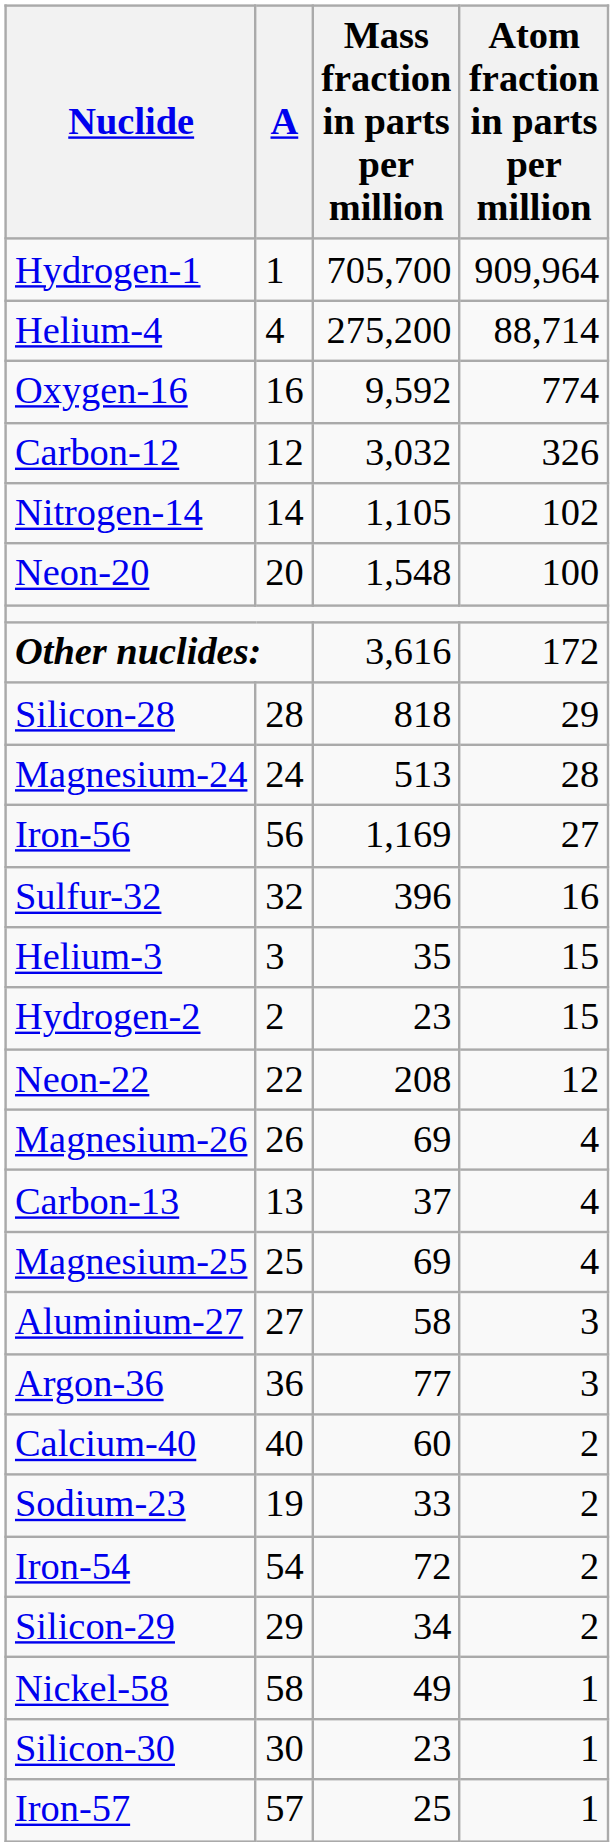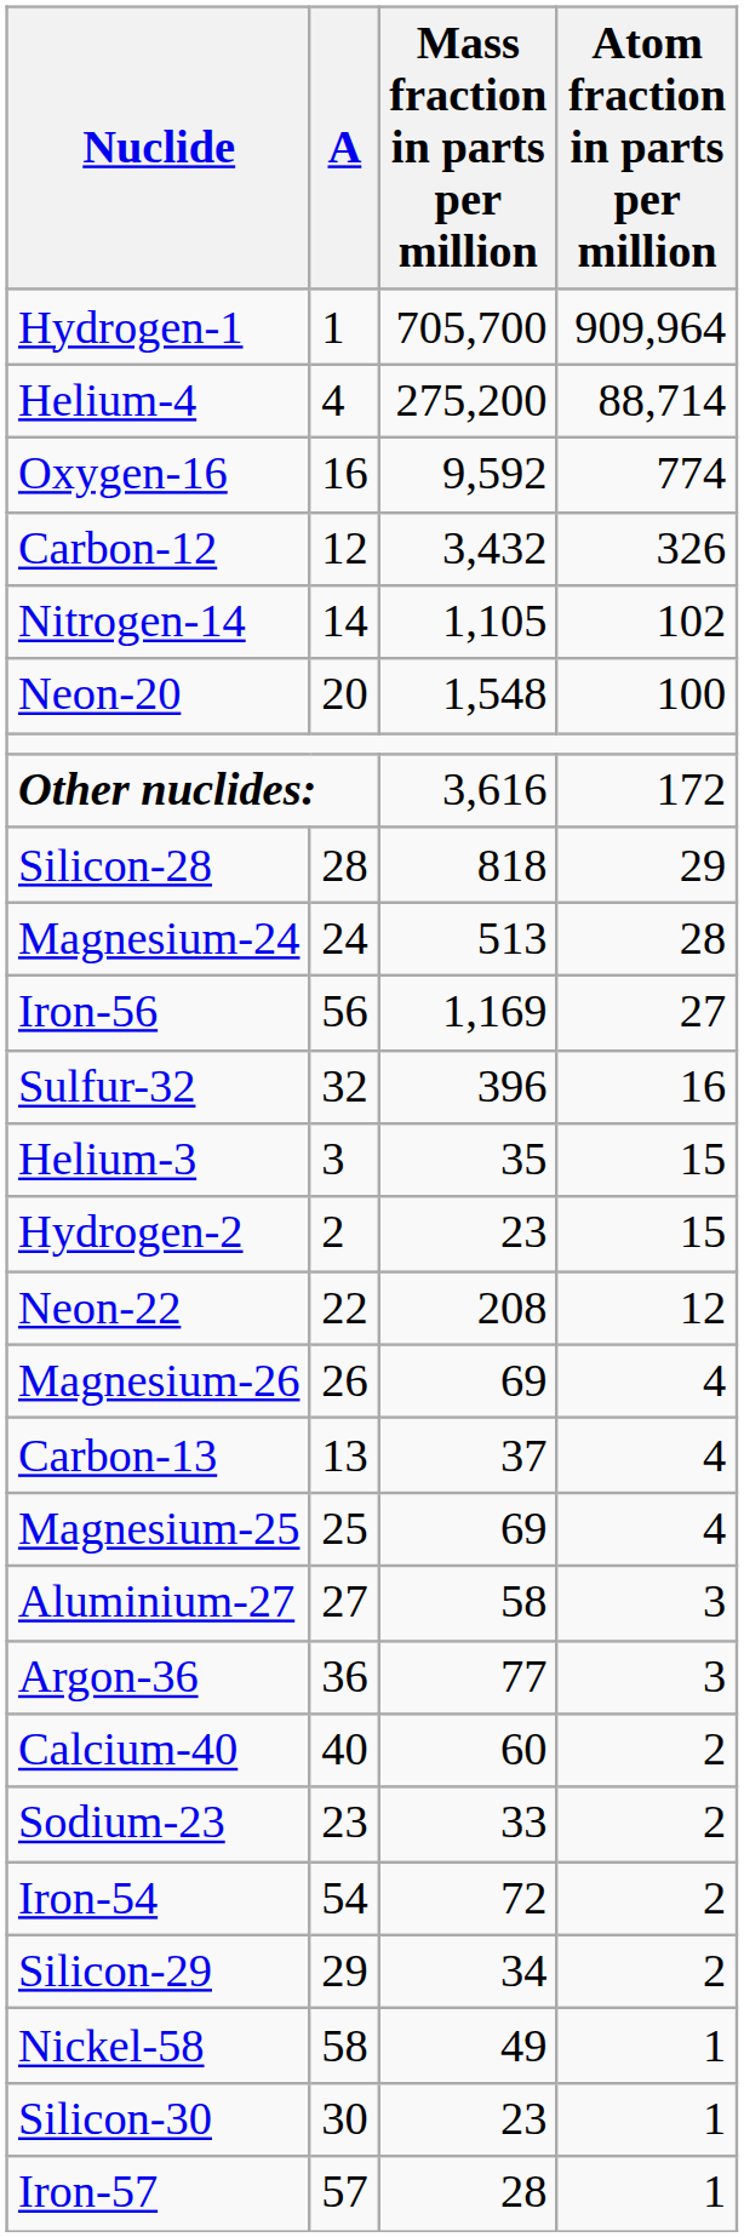 <table class="wikitable sortable mw-collapsible" style="float:right; margin-left:1em;">
 <tr>
 <th><a href='#'>Nuclide</a></th>
 <th><a href='#'>A</a></th>
 <th width="1"> Mass fraction in parts per million</th>
 <th width="1"> Atom fraction in parts per million</th>
 </tr>
 <tr>
 <td><a href='#'>Hydrogen-1</a></td>
 <td>1</td>
 <td style="text-align:right">705,700</td>
 <td style="text-align:right">909,964</td>
 </tr>
 <tr>
 <td><a href='#'>Helium-4</a></td>
 <td>4</td>
 <td style="text-align:right">275,200</td>
 <td style="text-align:right">88,714</td>
 </tr>
 <tr>
 <td><a href='#'>Oxygen-16</a></td>
 <td>16</td>
 <td style="text-align:right">9,592</td>
 <td style="text-align:right">774</td>
 </tr>
 <tr>
 <td><a href='#'>Carbon-12</a></td>
 <td>12</td>
-<td style="text-align:right">3,032</td>
+<td style="text-align:right">3,432</td>
 <td style="text-align:right">326</td>
 </tr>
 <tr>
 <td><a href='#'>Nitrogen-14</a></td>
 <td>14</td>
 <td style="text-align:right">1,105</td>
 <td style="text-align:right">102</td>
 </tr>
 <tr>
 <td><a href='#'>Neon-20</a></td>
 <td>20</td>
 <td style="text-align:right">1,548</td>
 <td style="text-align:right">100</td>
 </tr>
 <tr>
 <td colspan="4"></td>
 </tr>
 <tr>
 <td colspan="2"><strong><em>Other nuclides:</em></strong></td>
 <td style="text-align:right">3,616</td>
 <td style="text-align:right">172</td>
 </tr>
 <tr>
 <td><a href='#'>Silicon-28</a></td>
 <td>28</td>
 <td style="text-align:right">818</td>
 <td style="text-align:right">29</td>
 </tr>
 <tr>
 <td><a href='#'>Magnesium-24</a></td>
 <td>24</td>
 <td style="text-align:right">513</td>
 <td style="text-align:right">28</td>
 </tr>
 <tr>
 <td><a href='#'>Iron-56</a></td>
 <td>56</td>
 <td style="text-align:right">1,169</td>
 <td style="text-align:right">27</td>
 </tr>
 <tr>
 <td><a href='#'>Sulfur-32</a></td>
 <td>32</td>
 <td style="text-align:right">396</td>
 <td style="text-align:right">16</td>
 </tr>
 <tr>
 <td><a href='#'>Helium-3</a></td>
 <td>3</td>
 <td style="text-align:right">35</td>
 <td style="text-align:right">15</td>
 </tr>
 <tr>
 <td><a href='#'>Hydrogen-2</a></td>
 <td>2</td>
 <td style="text-align:right">23</td>
 <td style="text-align:right">15</td>
 </tr>
 <tr>
 <td><a href='#'>Neon-22</a></td>
 <td>22</td>
 <td style="text-align:right">208</td>
 <td style="text-align:right">12</td>
 </tr>
 <tr>
 <td><a href='#'>Magnesium-26</a></td>
 <td>26</td>
 <td style="text-align:right">69</td>
 <td style="text-align:right">4</td>
 </tr>
 <tr>
 <td><a href='#'>Carbon-13</a></td>
 <td>13</td>
 <td style="text-align:right">37</td>
 <td style="text-align:right">4</td>
 </tr>
 <tr>
 <td><a href='#'>Magnesium-25</a></td>
 <td>25</td>
 <td style="text-align:right">69</td>
 <td style="text-align:right">4</td>
 </tr>
 <tr>
 <td><a href='#'>Aluminium-27</a></td>
 <td>27</td>
 <td style="text-align:right">58</td>
 <td style="text-align:right">3</td>
 </tr>
 <tr>
 <td><a href='#'>Argon-36</a></td>
 <td>36</td>
 <td style="text-align:right">77</td>
 <td style="text-align:right">3</td>
 </tr>
 <tr>
 <td><a href='#'>Calcium-40</a></td>
 <td>40</td>
 <td style="text-align:right">60</td>
 <td style="text-align:right">2</td>
 </tr>
 <tr>
 <td><a href='#'>Sodium-23</a></td>
-<td>19</td>
+<td>23</td>
 <td style="text-align:right">33</td>
 <td style="text-align:right">2</td>
 </tr>
 <tr>
 <td><a href='#'>Iron-54</a></td>
 <td>54</td>
 <td style="text-align:right">72</td>
 <td style="text-align:right">2</td>
 </tr>
 <tr>
 <td><a href='#'>Silicon-29</a></td>
 <td>29</td>
 <td style="text-align:right">34</td>
 <td style="text-align:right">2</td>
 </tr>
 <tr>
 <td><a href='#'>Nickel-58</a></td>
 <td>58</td>
 <td style="text-align:right">49</td>
 <td style="text-align:right">1</td>
 </tr>
 <tr>
 <td><a href='#'>Silicon-30</a></td>
 <td>30</td>
 <td style="text-align:right">23</td>
 <td style="text-align:right">1</td>
 </tr>
 <tr>
 <td><a href='#'>Iron-57</a></td>
 <td>57</td>
-<td style="text-align:right">25</td>
+<td style="text-align:right">28</td>
 <td style="text-align:right">1</td>
 </tr>
 </table>
